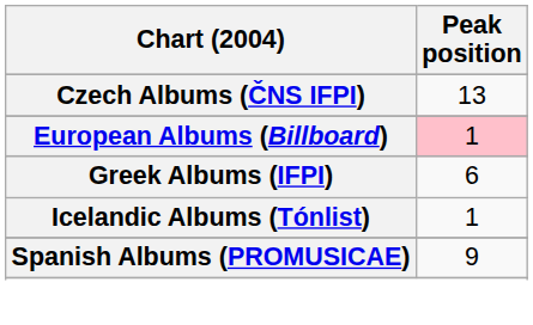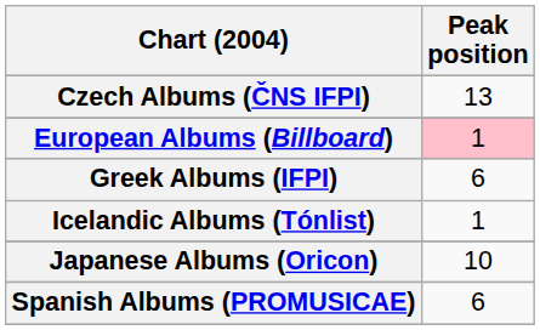 <table class="wikitable sortable plainrowheaders" style="text-align:center">
 <tr>
 <th scope="col">Chart (2004)</th>
 <th scope="col">Peak<br>position</th>
 </tr>
 <tr>
 </tr>
 <tr>
 </tr>
 <tr>
 </tr>
 <tr>
 </tr>
 <tr>
 </tr>
 <tr>
 <th scope="row">Czech Albums (<a href='#'>ČNS IFPI</a>)</th>
 <td>13</td>
 </tr>
 <tr>
 </tr>
 <tr>
 </tr>
 <tr>
 <th scope="row"><a href='#'>European Albums</a> (<em><a href='#'>Billboard</a></em>)</th>
 <td style="background: pink;">1</td>
 </tr>
 <tr>
 </tr>
 <tr>
 </tr>
 <tr>
 </tr>
 <tr>
 <th scope="row">Greek Albums (<a href='#'>IFPI</a>)</th>
 <td>6</td>
 </tr>
 <tr>
 <th scope="row">Icelandic Albums (<a href='#'>Tónlist</a>)</th>
 <td>1</td>
 </tr>
 <tr>
 </tr>
 <tr>
 </tr>
 <tr>
+<th scope="row">Japanese Albums (<a href='#'>Oricon</a>)</th>
+<td>10</td>
+</tr>
+<tr>
 </tr>
 <tr>
 </tr>
 <tr>
 </tr>
 <tr>
 </tr>
 <tr>
 </tr>
 <tr>
 <th scope="row">Spanish Albums (<a href='#'>PROMUSICAE</a>)</th>
-<td align="center">9</td>
+<td align="center">6</td>
 </tr>
 <tr>
 </tr>
 <tr>
 </tr>
 <tr>
 </tr>
 <tr>
 </tr>
 <tr>
 </tr>
 <tr>
 </tr>
 </table>
